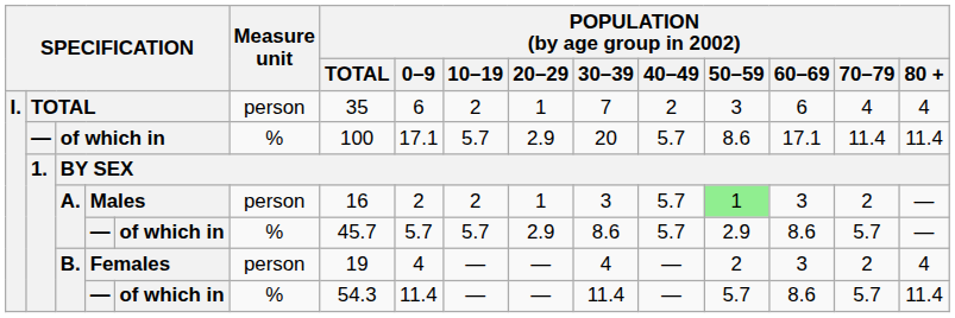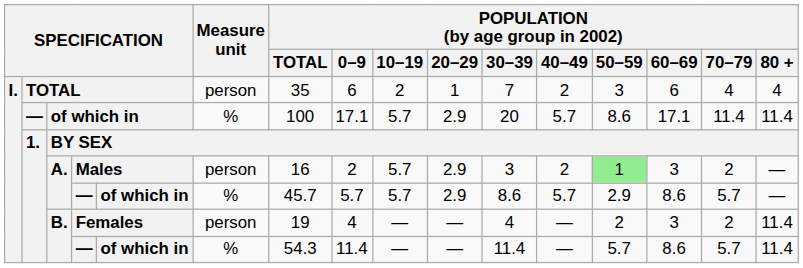 <table class="wikitable" style="font-size:85%; text-align:center">
 <tr>
 <th rowspan="2" colspan="5">SPECIFICATION</th>
 <th rowspan="2">Measure<br> unit</th>
 <th colspan="10" rowspan="1">POPULATION<br> (by age group in 2002)</th>
 </tr>
 <tr>
 <th>TOTAL</th>
 <th>0–9</th>
 <th>10–19</th>
 <th>20–29</th>
 <th>30–39</th>
 <th>40–49</th>
 <th>50–59</th>
 <th>60–69</th>
 <th>70–79</th>
 <th>80 +</th>
 </tr>
 <tr>
 <th style="text-align:left" valign="top" rowspan="7">I.</th>
 <th style="text-align:left" colspan="4">TOTAL</th>
 <td>person</td>
 <td>35</td>
 <td>6</td>
 <td>2</td>
 <td>1</td>
 <td>7</td>
 <td>2</td>
 <td>3</td>
 <td>6</td>
 <td>4</td>
 <td>4</td>
 </tr>
 <tr>
 <th style="text-align:left" valign="top">—</th>
 <th style="text-align:left" colspan="3">of which in</th>
 <td>%</td>
 <td>100</td>
 <td>17.1</td>
 <td>5.7</td>
 <td>2.9</td>
 <td>20</td>
 <td>5.7</td>
 <td>8.6</td>
 <td>17.1</td>
 <td>11.4</td>
 <td>11.4</td>
 </tr>
 <tr>
 <th style="text-align:left" valign="top" rowspan="5">1.</th>
 <th style="text-align:left" colspan="14">BY SEX</th>
 </tr>
 <tr>
 <th style="text-align:left" valign="top" rowspan="2">A.</th>
 <th style="text-align:left" colspan="2">Males</th>
 <td>person</td>
 <td>16</td>
 <td>2</td>
+<td>5.7</td>
+<td>2.9</td>
+<td>3</td>
 <td>2</td>
-<td>1</td>
-<td>3</td>
-<td>5.7</td>
 <td style="background: lightgreen;">1</td>
 <td>3</td>
 <td>2</td>
 <td>—</td>
 </tr>
 <tr>
 <th style="text-align:left" valign="top">—</th>
 <th style="text-align:left" colspan="1">of which in</th>
 <td>%</td>
 <td>45.7</td>
 <td>5.7</td>
 <td>5.7</td>
 <td>2.9</td>
 <td>8.6</td>
 <td>5.7</td>
 <td>2.9</td>
 <td>8.6</td>
 <td>5.7</td>
 <td>—</td>
 </tr>
 <tr>
 <th style="text-align:left" valign="top" rowspan="2">B.</th>
 <th style="text-align:left" colspan="2">Females</th>
 <td>person</td>
 <td>19</td>
 <td>4</td>
 <td>—</td>
 <td>—</td>
 <td>4</td>
 <td>—</td>
 <td>2</td>
 <td>3</td>
 <td>2</td>
-<td>4</td>
+<td>11.4</td>
 </tr>
 <tr>
 <th style="text-align:left" valign="top">—</th>
 <th style="text-align:left" colspan="1">of which in</th>
 <td>%</td>
 <td>54.3</td>
 <td>11.4</td>
 <td>—</td>
 <td>—</td>
 <td>11.4</td>
 <td>—</td>
 <td>5.7</td>
 <td>8.6</td>
 <td>5.7</td>
 <td>11.4</td>
 </tr>
 </table>
